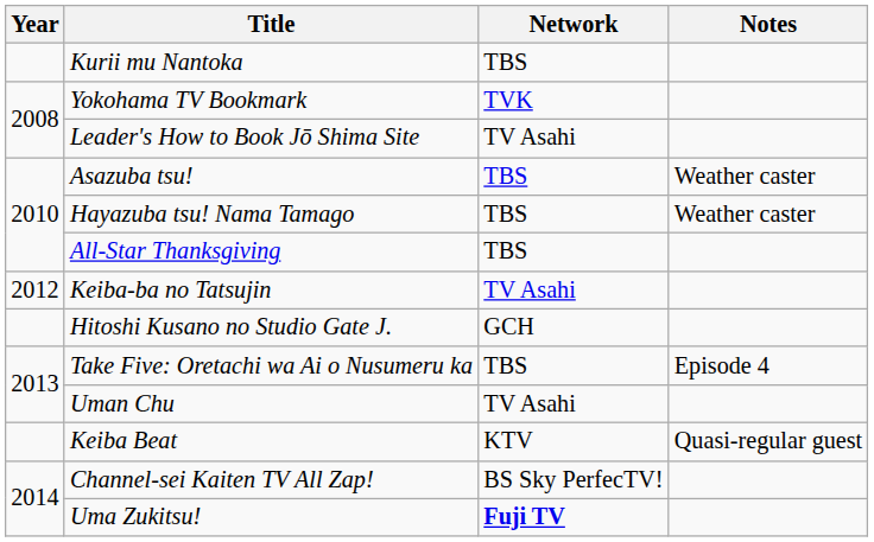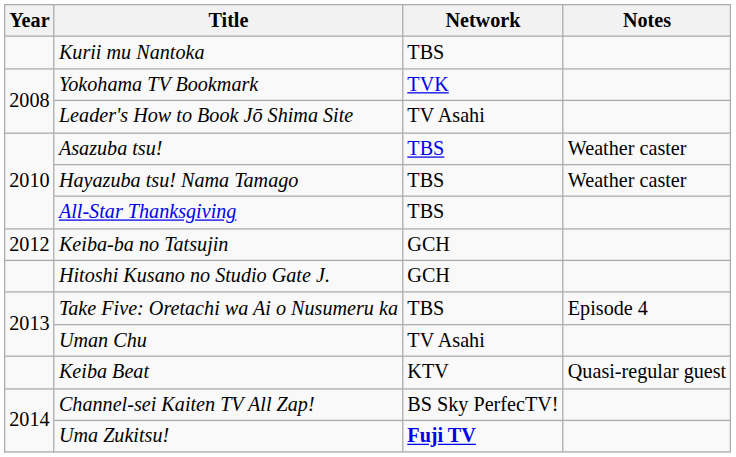 <table class="wikitable">
 <tr>
 <th>Year</th>
 <th>Title</th>
 <th>Network</th>
 <th>Notes</th>
 </tr>
 <tr>
 <td></td>
 <td><em>Kurii mu Nantoka</em></td>
 <td>TBS</td>
 <td></td>
 </tr>
 <tr>
 <td rowspan="2">2008</td>
 <td><em>Yokohama TV Bookmark</em></td>
 <td><a href='#'>TVK</a></td>
 <td></td>
 </tr>
 <tr>
 <td><em>Leader's How to Book Jō Shima Site</em></td>
 <td>TV Asahi</td>
 <td></td>
 </tr>
 <tr>
 <td rowspan="3">2010</td>
 <td><em>Asazuba tsu!</em></td>
 <td><a href='#'>TBS</a></td>
 <td>Weather caster</td>
 </tr>
 <tr>
 <td><em>Hayazuba tsu! Nama Tamago</em></td>
 <td>TBS</td>
 <td>Weather caster</td>
 </tr>
 <tr>
 <td><em><a href='#'>All-Star Thanksgiving</a></em></td>
 <td>TBS</td>
 <td></td>
 </tr>
 <tr>
 <td>2012</td>
 <td><em>Keiba-ba no Tatsujin</em></td>
-<td><a href='#'>TV Asahi</a></td>
+<td>GCH</td>
 <td></td>
 </tr>
 <tr>
 <td></td>
 <td><em>Hitoshi Kusano no Studio Gate J.</em></td>
 <td>GCH</td>
 <td></td>
 </tr>
 <tr>
 <td rowspan="2">2013</td>
 <td><em>Take Five: Oretachi wa Ai o Nusumeru ka</em></td>
 <td>TBS</td>
 <td>Episode 4</td>
 </tr>
 <tr>
 <td><em>Uman Chu</em></td>
 <td>TV Asahi</td>
 <td></td>
 </tr>
 <tr>
 <td></td>
 <td><em>Keiba Beat</em></td>
 <td>KTV</td>
 <td>Quasi-regular guest</td>
 </tr>
 <tr>
 <td rowspan="2">2014</td>
 <td><em>Channel-sei Kaiten TV All Zap!</em></td>
 <td>BS Sky PerfecTV!</td>
 <td></td>
 </tr>
 <tr>
 <td><em>Uma Zukitsu!</em></td>
 <td><strong><a href='#'>Fuji TV</a></strong></td>
 <td></td>
 </tr>
 </table>
